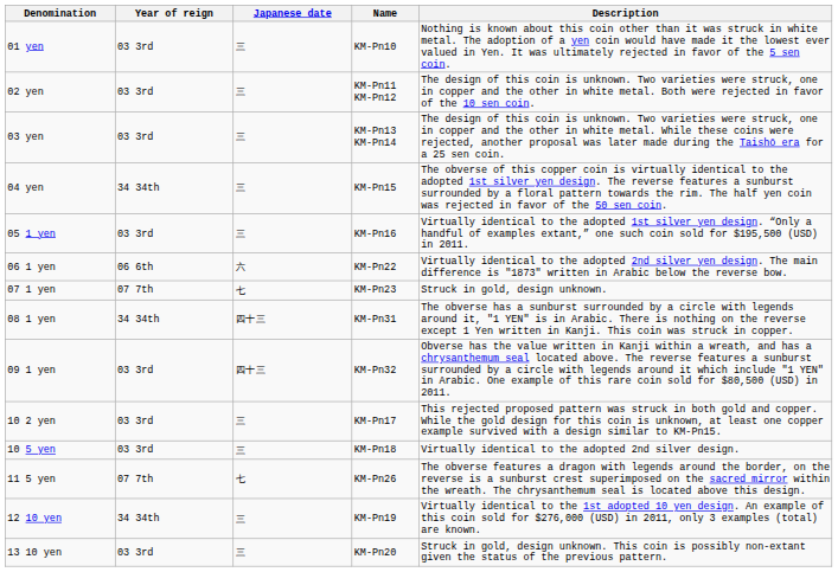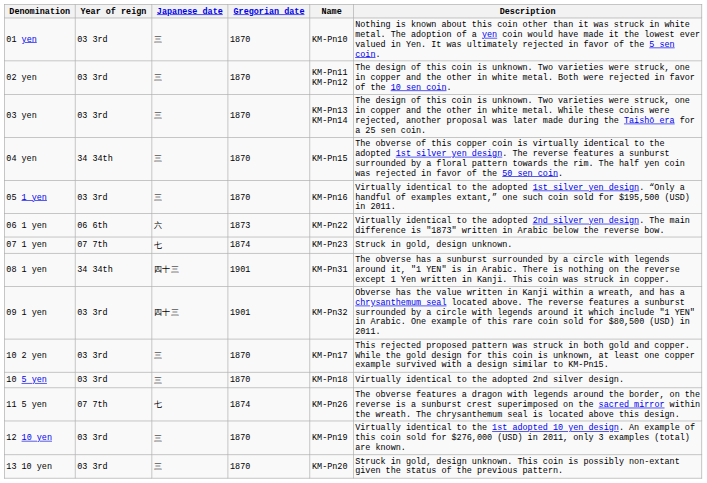 <table class="wikitable sortable" width="85%">
 <tr>
 <th>Denomination</th>
 <th>Year of reign</th>
 <th class="unsortable"><a href='#'>Japanese date</a></th>
+<th><a href='#'>Gregorian date</a></th>
 <th>Name</th>
 <th class="unsortable" width="50%">Description</th>
 </tr>
 <tr>
 <td><span>01</span>  <a href='#'>yen</a></td>
 <td><span>03</span> 3rd</td>
 <td>三</td>
+<td>1870</td>
 <td>KM-Pn10</td>
 <td>Nothing is known about this coin other than it was struck in white metal. The adoption of a  <a href='#'>yen</a> coin would have made it the lowest ever valued in Yen. It was ultimately rejected in favor of the <a href='#'>5 sen coin</a>.</td>
 </tr>
 <tr>
 <td><span>02</span>  yen</td>
 <td><span>03</span> 3rd</td>
 <td>三</td>
+<td>1870</td>
 <td>KM-Pn11<br>KM-Pn12</td>
 <td>The design of this coin is unknown. Two varieties were struck, one in copper and the other in white metal. Both were rejected in favor of the <a href='#'>10 sen coin</a>.</td>
 </tr>
 <tr>
 <td><span>03</span>  yen</td>
 <td><span>03</span> 3rd</td>
 <td>三</td>
+<td>1870</td>
 <td>KM-Pn13<br>KM-Pn14</td>
 <td>The design of this coin is unknown. Two varieties were struck, one in copper and the other in white metal. While these coins were rejected, another proposal was later made during the <a href='#'>Taishō era</a> for a 25 sen coin.</td>
 </tr>
 <tr>
 <td><span>04</span>  yen</td>
 <td><span>34</span> 34th</td>
 <td>三</td>
+<td>1870</td>
 <td>KM-Pn15</td>
 <td>The obverse of this copper coin is virtually identical to the adopted <a href='#'>1st silver yen design</a>. The reverse features a sunburst surrounded by a floral pattern towards the rim. The half yen coin was rejected in favor of the <a href='#'>50 sen coin</a>.</td>
 </tr>
 <tr>
 <td><span>05</span> <a href='#'>1 yen</a></td>
 <td><span>03</span> 3rd</td>
 <td>三</td>
+<td>1870</td>
 <td>KM-Pn16</td>
 <td>Virtually identical to the adopted <a href='#'>1st silver yen design</a>. “Only a handful of examples extant,” one such coin sold for $195,500 (USD) in 2011.</td>
 </tr>
 <tr>
 <td><span>06</span> 1 yen</td>
 <td><span>06</span> 6th</td>
 <td>六</td>
+<td>1873</td>
 <td>KM-Pn22</td>
 <td>Virtually identical to the adopted <a href='#'>2nd silver yen design</a>. The main difference is "1873" written in Arabic below the reverse bow.</td>
 </tr>
 <tr>
 <td><span>07</span> 1 yen</td>
 <td><span>07</span> 7th</td>
 <td>七</td>
+<td>1874</td>
 <td>KM-Pn23</td>
 <td>Struck in gold, design unknown.</td>
 </tr>
 <tr>
 <td><span>08</span> 1 yen</td>
 <td><span>34</span> 34th</td>
 <td>四十三</td>
+<td>1901</td>
 <td>KM-Pn31</td>
 <td>The obverse has a sunburst surrounded by a circle with legends around it, "1 YEN" is in Arabic. There is nothing on the reverse except 1 Yen written in Kanji. This coin was struck in copper.</td>
 </tr>
 <tr>
 <td><span>09</span> 1 yen</td>
 <td><span>03</span> 3rd</td>
 <td>四十三</td>
+<td>1901</td>
 <td>KM-Pn32</td>
 <td>Obverse has the value written in Kanji within a wreath, and has a <a href='#'>chrysanthemum seal</a> located above. The reverse features a sunburst surrounded by a circle with legends around it which include "1 YEN" in Arabic. One example of this rare coin sold for $80,500 (USD) in 2011.</td>
 </tr>
 <tr>
 <td><span>10</span> 2 yen</td>
 <td><span>03</span> 3rd</td>
 <td>三</td>
+<td>1870</td>
 <td>KM-Pn17</td>
 <td>This rejected proposed pattern was struck in both gold and copper. While the gold design for this coin is unknown, at least one copper example survived with a design similar to KM-Pn15.</td>
 </tr>
 <tr>
 <td><span>10</span> <a href='#'>5 yen</a></td>
 <td><span>03</span> 3rd</td>
 <td>三</td>
+<td>1870</td>
 <td>KM-Pn18</td>
 <td>Virtually identical to the adopted 2nd silver design.</td>
 </tr>
 <tr>
 <td><span>11</span> 5 yen</td>
 <td><span>07</span> 7th</td>
 <td>七</td>
+<td>1874</td>
 <td>KM-Pn26</td>
 <td>The obverse features a dragon with legends around the border, on the reverse is a sunburst crest superimposed on the <a href='#'>sacred mirror</a> within the wreath. The chrysanthemum seal is located above this design.</td>
 </tr>
 <tr>
 <td><span>12</span> <a href='#'>10 yen</a></td>
-<td><span>34</span> 34th</td>
+<td><span>03</span> 3rd</td>
 <td>三</td>
+<td>1870</td>
 <td>KM-Pn19</td>
 <td>Virtually identical to the <a href='#'>1st adopted 10 yen design</a>. An example of this coin sold for $276,000 (USD) in 2011, only 3 examples (total) are known.</td>
 </tr>
 <tr>
 <td><span>13</span> 10 yen</td>
 <td><span>03</span> 3rd</td>
 <td>三</td>
+<td>1870</td>
 <td>KM-Pn20</td>
 <td>Struck in gold, design unknown. This coin is possibly non-extant given the status of the previous pattern.</td>
 </tr>
 </table>
